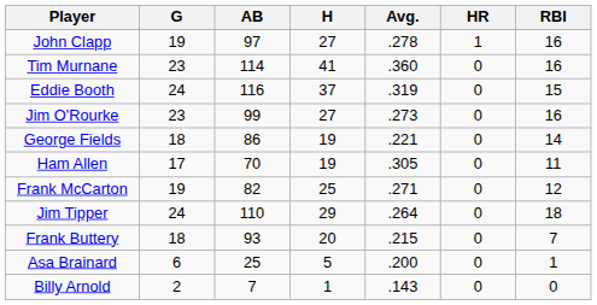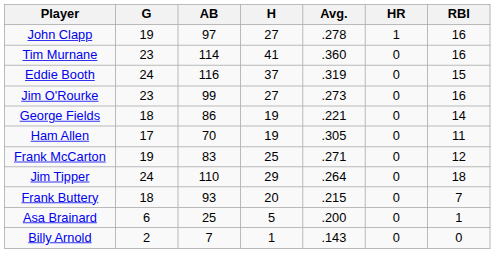 <table class="wikitable sortable">
 <tr>
 <th bgcolor="#DDDDFF" width="16%">Player</th>
 <th bgcolor="#DDDDFF" width="9%">G</th>
 <th bgcolor="#DDDDFF" width="9%">AB</th>
 <th bgcolor="#DDDDFF" width="9%">H</th>
 <th bgcolor="#DDDDFF" width="9%">Avg.</th>
 <th bgcolor="#DDDDFF" width="9%">HR</th>
 <th bgcolor="#DDDDFF" width="9%">RBI</th>
 </tr>
 <tr align=center>
 <td><a href='#'>John Clapp</a></td>
 <td>19</td>
 <td>97</td>
 <td>27</td>
 <td>.278</td>
 <td>1</td>
 <td>16</td>
 </tr>
 <tr align=center>
 <td><a href='#'>Tim Murnane</a></td>
 <td>23</td>
 <td>114</td>
 <td>41</td>
 <td>.360</td>
 <td>0</td>
 <td>16</td>
 </tr>
 <tr align=center>
 <td><a href='#'>Eddie Booth</a></td>
 <td>24</td>
 <td>116</td>
 <td>37</td>
 <td>.319</td>
 <td>0</td>
 <td>15</td>
 </tr>
 <tr align=center>
 <td><a href='#'>Jim O'Rourke</a></td>
 <td>23</td>
 <td>99</td>
 <td>27</td>
 <td>.273</td>
 <td>0</td>
 <td>16</td>
 </tr>
 <tr align=center>
 <td><a href='#'>George Fields</a></td>
 <td>18</td>
 <td>86</td>
 <td>19</td>
 <td>.221</td>
 <td>0</td>
 <td>14</td>
 </tr>
 <tr align=center>
 <td><a href='#'>Ham Allen</a></td>
 <td>17</td>
 <td>70</td>
 <td>19</td>
 <td>.305</td>
 <td>0</td>
 <td>11</td>
 </tr>
 <tr align=center>
 <td><a href='#'>Frank McCarton</a></td>
 <td>19</td>
-<td>82</td>
+<td>83</td>
 <td>25</td>
 <td>.271</td>
 <td>0</td>
 <td>12</td>
 </tr>
 <tr align=center>
 <td><a href='#'>Jim Tipper</a></td>
 <td>24</td>
 <td>110</td>
 <td>29</td>
 <td>.264</td>
 <td>0</td>
 <td>18</td>
 </tr>
 <tr align=center>
 <td><a href='#'>Frank Buttery</a></td>
 <td>18</td>
 <td>93</td>
 <td>20</td>
 <td>.215</td>
 <td>0</td>
 <td>7</td>
 </tr>
 <tr align=center>
 <td><a href='#'>Asa Brainard</a></td>
 <td>6</td>
 <td>25</td>
 <td>5</td>
 <td>.200</td>
 <td>0</td>
 <td>1</td>
 </tr>
 <tr align=center>
 <td><a href='#'>Billy Arnold</a></td>
 <td>2</td>
 <td>7</td>
 <td>1</td>
 <td>.143</td>
 <td>0</td>
 <td>0</td>
 </tr>
 </table>
